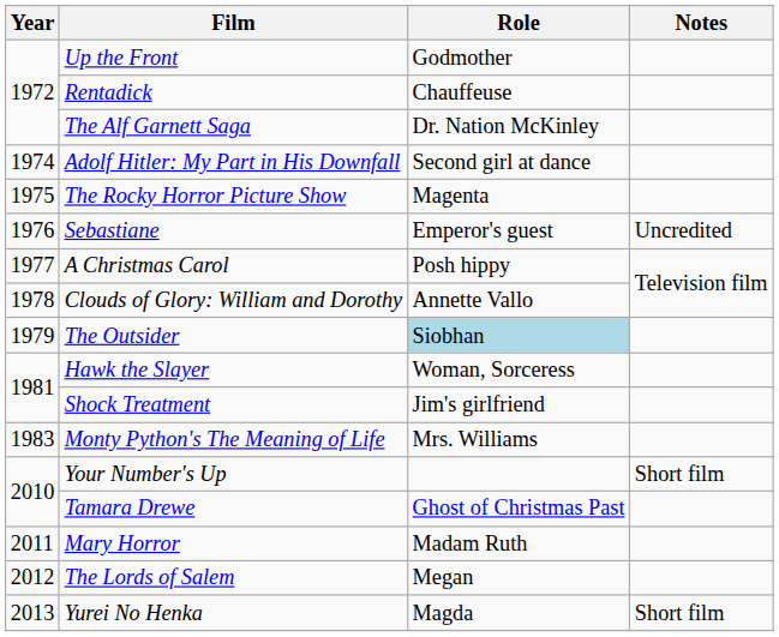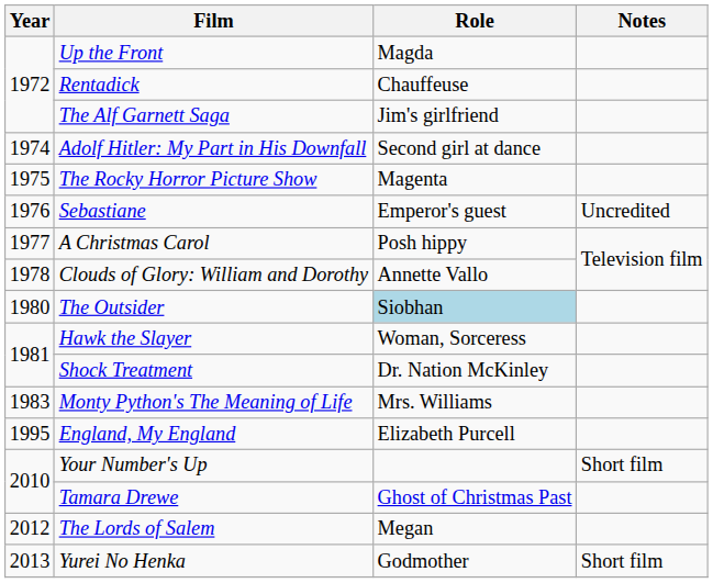 <table class="wikitable sortable">
 <tr>
 <th>Year</th>
 <th>Film</th>
 <th>Role</th>
 <th>Notes</th>
 </tr>
 <tr>
 <td rowspan=3>1972</td>
 <td><em><a href='#'>Up the Front</a></em></td>
-<td>Godmother</td>
+<td>Magda</td>
 <td></td>
 </tr>
 <tr>
 <td><em><a href='#'>Rentadick</a></em></td>
 <td>Chauffeuse</td>
 <td></td>
 </tr>
 <tr>
 <td><em><a href='#'>The Alf Garnett Saga</a></em></td>
-<td>Dr. Nation McKinley</td>
+<td>Jim's girlfriend</td>
 <td></td>
 </tr>
 <tr>
 <td>1974</td>
 <td><em><a href='#'>Adolf Hitler: My Part in His Downfall</a></em></td>
 <td>Second girl at dance</td>
 <td></td>
 </tr>
 <tr>
 <td>1975</td>
 <td><em><a href='#'>The Rocky Horror Picture Show</a></em></td>
 <td>Magenta</td>
 <td></td>
 </tr>
 <tr>
 <td>1976</td>
 <td><em><a href='#'>Sebastiane</a></em></td>
 <td>Emperor's guest</td>
 <td>Uncredited</td>
 </tr>
 <tr>
 <td>1977</td>
 <td><em>A Christmas Carol</em></td>
 <td>Posh hippy</td>
 <td rowspan=2>Television film</td>
 </tr>
 <tr>
 <td>1978</td>
 <td><em>Clouds of Glory: William and Dorothy</em></td>
 <td>Annette Vallo</td>
 </tr>
 <tr>
-<td>1979</td>
+<td>1980</td>
 <td><em><a href='#'>The Outsider</a></em></td>
 <td style="background: lightblue;">Siobhan</td>
 <td></td>
 </tr>
 <tr>
 <td rowspan=2>1981</td>
 <td><em><a href='#'>Hawk the Slayer</a></em></td>
 <td>Woman, Sorceress</td>
 <td></td>
 </tr>
 <tr>
 <td><em><a href='#'>Shock Treatment</a></em></td>
-<td>Jim's girlfriend</td>
+<td>Dr. Nation McKinley</td>
 <td></td>
 </tr>
 <tr>
 <td>1983</td>
 <td><em><a href='#'>Monty Python's The Meaning of Life</a></em></td>
 <td>Mrs. Williams</td>
+<td></td>
+</tr>
+<tr>
+<td>1995</td>
+<td><em><a href='#'>England, My England</a></em></td>
+<td>Elizabeth Purcell</td>
 <td></td>
 </tr>
 <tr>
 <td rowspan=2>2010</td>
 <td><em>Your Number's Up</em></td>
 <td></td>
 <td>Short film</td>
 </tr>
 <tr>
 <td><em><a href='#'>Tamara Drewe</a></em></td>
 <td><a href='#'>Ghost of Christmas Past</a></td>
 <td></td>
 </tr>
 <tr>
-<td>2011</td>
-<td><em><a href='#'>Mary Horror</a></em></td>
-<td>Madam Ruth</td>
-<td></td>
-</tr>
-<tr>
 <td>2012</td>
 <td><em><a href='#'>The Lords of Salem</a></em></td>
 <td>Megan</td>
 <td></td>
 </tr>
 <tr>
 <td>2013</td>
 <td><em>Yurei No Henka</em></td>
-<td>Magda</td>
+<td>Godmother</td>
 <td>Short film</td>
 </tr>
 <tr>
 </tr>
 </table>
